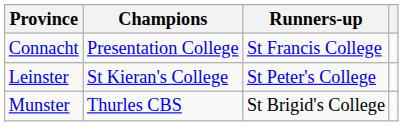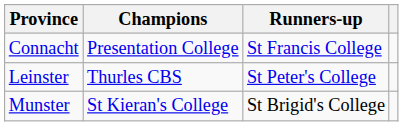 <table class="wikitable">
 <tr>
 <th>Province</th>
 <th>Champions</th>
 <th>Runners-up</th>
 <th></th>
 </tr>
 <tr>
 <td><a href='#'>Connacht</a></td>
 <td><a href='#'>Presentation College</a></td>
 <td><a href='#'>St Francis College</a></td>
 <td></td>
 </tr>
 <tr>
 <td><a href='#'>Leinster</a></td>
-<td><a href='#'>St Kieran's College</a></td>
+<td><a href='#'>Thurles CBS</a></td>
 <td><a href='#'>St Peter's College</a></td>
 <td></td>
 </tr>
 <tr>
 <td><a href='#'>Munster</a></td>
-<td><a href='#'>Thurles CBS</a></td>
+<td><a href='#'>St Kieran's College</a></td>
 <td>St Brigid's College</td>
 <td></td>
 </tr>
 </table>
